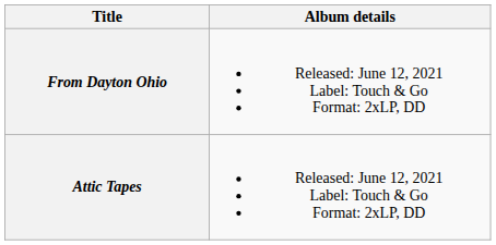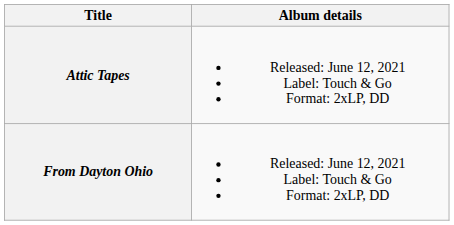 <table class="wikitable plainrowheaders" style="text-align:center;" border="1">
 <tr>
 <th scope="col" style="width:13em;">Title</th>
 <th scope="col" style="width:18em;">Album details</th>
 </tr>
 <tr>
+<th scope="row"><em>Attic Tapes</em></th>
+<td><br><ul><li>Released: June 12, 2021</li><li>Label: Touch & Go</li><li>Format: 2xLP, DD</li></ul></td>
+</tr>
+<tr>
 <th scope="row"><em>From Dayton Ohio</em></th>
 <td><br><ul><li>Released: June 12, 2021</li><li>Label: Touch & Go</li><li>Format: 2xLP, DD</li></ul></td>
 </tr>
-<tr>
-<th scope="row"><em>Attic Tapes</em></th>
-<td><br><ul><li>Released: June 12, 2021</li><li>Label: Touch & Go</li><li>Format: 2xLP, DD</li></ul></td>
-</tr>
 </table>
